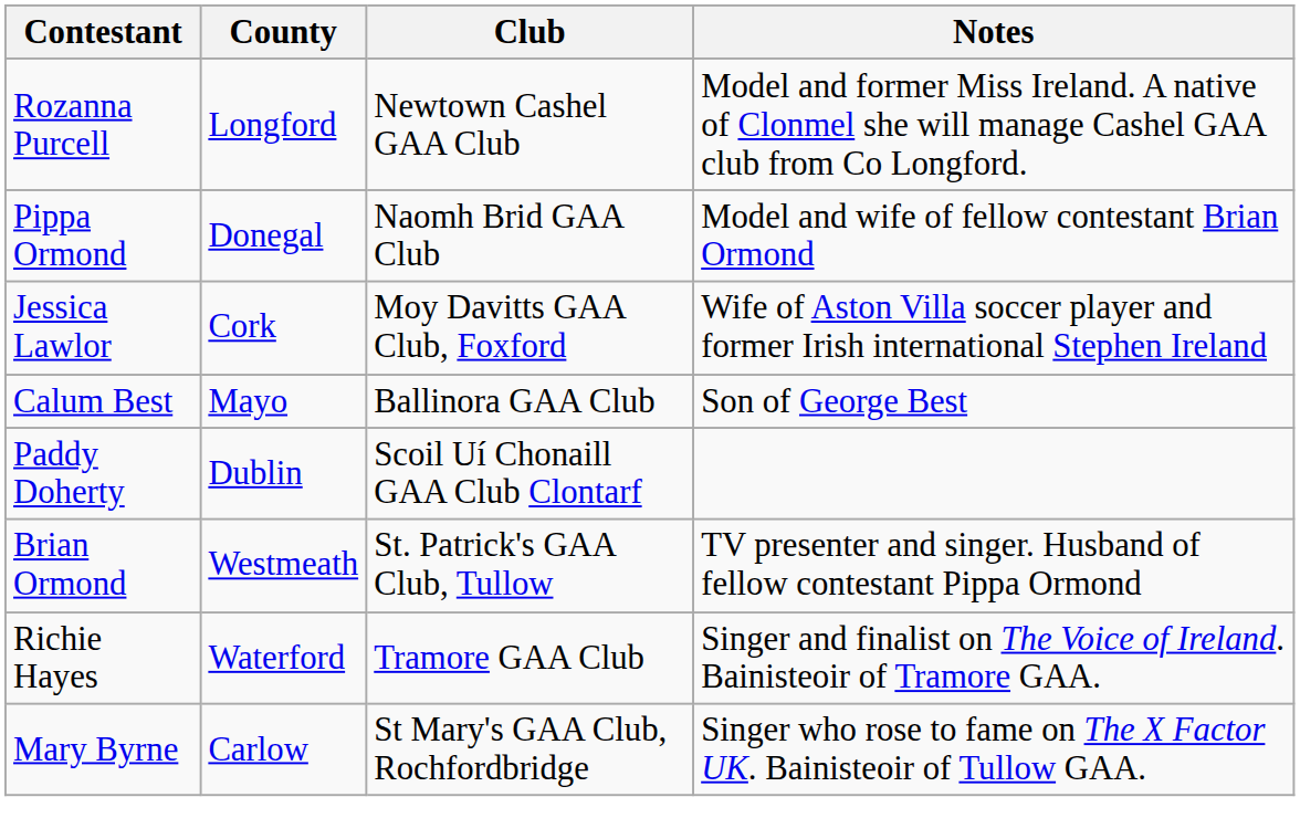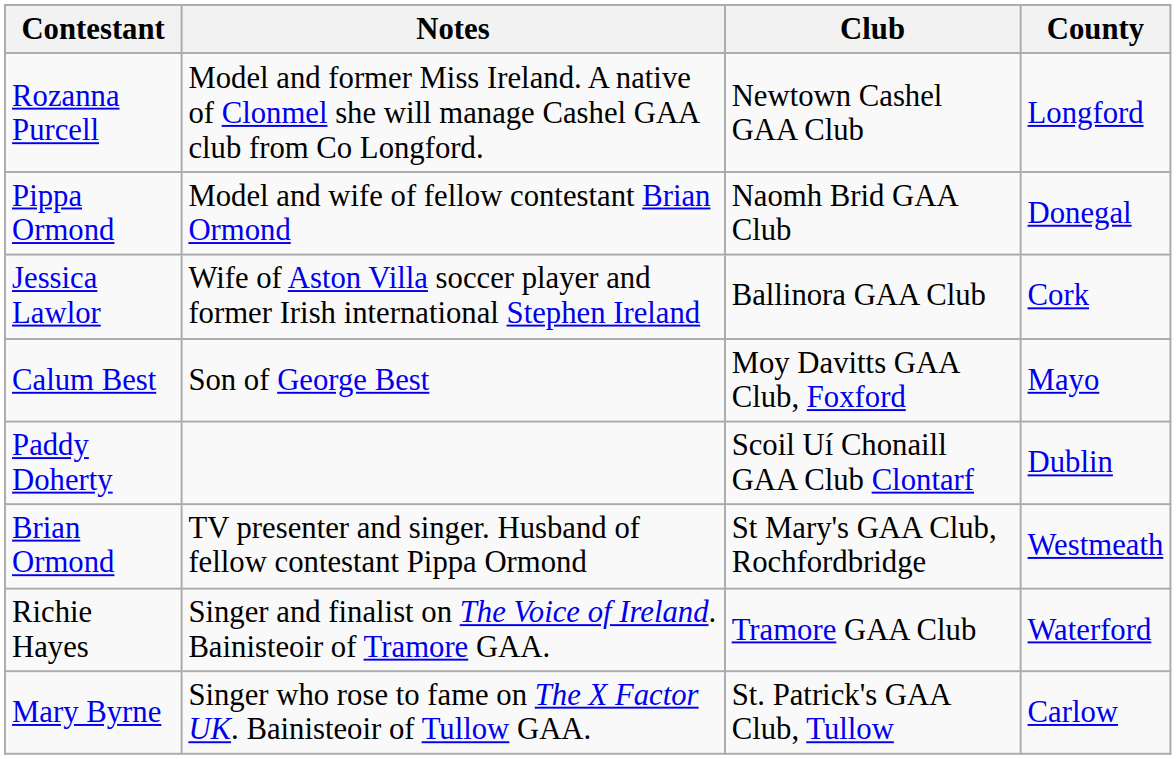 <table class="wikitable sortable">
 <tr>
 <th>Contestant</th>
+<th>Notes</th>
+<th>Club</th>
 <th>County</th>
-<th>Club</th>
-<th>Notes</th>
 </tr>
 <tr>
 <td><a href='#'>Rozanna Purcell</a></td>
+<td>Model and former Miss Ireland. A native of <a href='#'>Clonmel</a> she will manage Cashel GAA club from Co Longford.</td>
+<td>Newtown Cashel GAA Club</td>
 <td><a href='#'>Longford</a></td>
-<td>Newtown Cashel GAA Club</td>
-<td>Model and former Miss Ireland. A native of <a href='#'>Clonmel</a> she will manage Cashel GAA club from Co Longford.</td>
 </tr>
 <tr>
 <td><a href='#'>Pippa Ormond</a></td>
+<td>Model and wife of fellow contestant <a href='#'>Brian Ormond</a></td>
+<td>Naomh Brid GAA Club</td>
 <td><a href='#'>Donegal</a></td>
-<td>Naomh Brid GAA Club</td>
-<td>Model and wife of fellow contestant <a href='#'>Brian Ormond</a></td>
 </tr>
 <tr>
 <td><a href='#'>Jessica Lawlor</a></td>
+<td>Wife of <a href='#'>Aston Villa</a> soccer player and former Irish international <a href='#'>Stephen Ireland</a></td>
+<td>Ballinora GAA Club</td>
 <td><a href='#'>Cork</a></td>
-<td>Moy Davitts GAA Club, <a href='#'>Foxford</a></td>
-<td>Wife of <a href='#'>Aston Villa</a> soccer player and former Irish international <a href='#'>Stephen Ireland</a></td>
 </tr>
 <tr>
 <td><a href='#'>Calum Best</a></td>
+<td>Son of <a href='#'>George Best</a></td>
+<td>Moy Davitts GAA Club, <a href='#'>Foxford</a></td>
 <td><a href='#'>Mayo</a></td>
-<td>Ballinora GAA Club</td>
-<td>Son of <a href='#'>George Best</a></td>
 </tr>
 <tr>
 <td><a href='#'>Paddy Doherty</a></td>
+<td></td>
+<td>Scoil Uí Chonaill GAA Club <a href='#'>Clontarf</a></td>
 <td><a href='#'>Dublin</a></td>
-<td>Scoil Uí Chonaill GAA Club <a href='#'>Clontarf</a></td>
-<td></td>
 </tr>
 <tr>
 <td><a href='#'>Brian Ormond</a></td>
+<td>TV presenter and singer. Husband of fellow contestant Pippa Ormond</td>
+<td>St Mary's GAA Club, Rochfordbridge</td>
 <td><a href='#'>Westmeath</a></td>
-<td>St. Patrick's GAA Club, <a href='#'>Tullow</a></td>
-<td>TV presenter and singer. Husband of fellow contestant Pippa Ormond</td>
 </tr>
 <tr>
 <td>Richie Hayes</td>
+<td>Singer and finalist on <em><a href='#'>The Voice of Ireland</a></em>. Bainisteoir of <a href='#'>Tramore</a> GAA.</td>
+<td><a href='#'>Tramore</a> GAA Club</td>
 <td><a href='#'>Waterford</a></td>
-<td><a href='#'>Tramore</a> GAA Club</td>
-<td>Singer and finalist on <em><a href='#'>The Voice of Ireland</a></em>. Bainisteoir of <a href='#'>Tramore</a> GAA.</td>
 </tr>
 <tr>
 <td><a href='#'>Mary Byrne</a></td>
+<td>Singer who rose to fame on <em><a href='#'>The X Factor UK</a></em>. Bainisteoir of <a href='#'>Tullow</a> GAA.</td>
+<td>St. Patrick's GAA Club, <a href='#'>Tullow</a></td>
 <td><a href='#'>Carlow</a></td>
-<td>St Mary's GAA Club, Rochfordbridge</td>
-<td>Singer who rose to fame on <em><a href='#'>The X Factor UK</a></em>. Bainisteoir of <a href='#'>Tullow</a> GAA.</td>
 </tr>
 </table>
